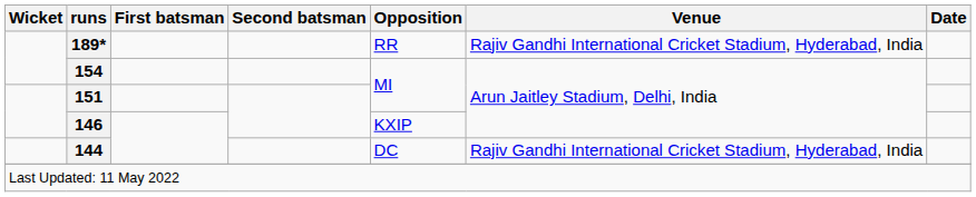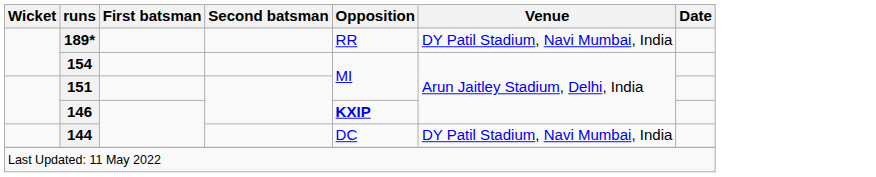 <table class="wikitable">
 <tr>
 <th>Wicket</th>
 <th>runs</th>
 <th>First batsman</th>
 <th>Second batsman</th>
 <th>Opposition</th>
 <th>Venue</th>
 <th>Date</th>
 </tr>
 <tr>
 <td align=center rowspan=2></td>
 <th scope=row style=text-align:center;>189*</th>
 <td></td>
 <td></td>
 <td><a href='#'>RR</a></td>
-<td><a href='#'>Rajiv Gandhi International Cricket Stadium</a>, <a href='#'>Hyderabad</a>, India</td>
+<td><a href='#'>DY Patil Stadium</a>, <a href='#'>Navi Mumbai</a>, India</td>
 <td></td>
 </tr>
 <tr>
 <th scope=row style=text-align:center;>154</th>
 <td></td>
 <td></td>
 <td rowspan=2><a href='#'>MI</a></td>
 <td rowspan=3><a href='#'>Arun Jaitley Stadium</a>, <a href='#'>Delhi</a>, India</td>
 <td></td>
 </tr>
 <tr>
 <td align=center rowspan=2></td>
 <th scope=row style=text-align:center;>151</th>
 <td></td>
 <td rowspan=2></td>
 <td></td>
 </tr>
 <tr>
 <th scope=row style=text-align:center;>146</th>
 <td rowspan=2></td>
-<td><a href='#'>KXIP</a></td>
+<td><strong><a href='#'>KXIP</a></strong></td>
 <td></td>
 </tr>
 <tr>
 <td align=center></td>
 <th scope=row style=text-align:center;>144</th>
 <td></td>
 <td><a href='#'>DC</a></td>
-<td><a href='#'>Rajiv Gandhi International Cricket Stadium</a>, <a href='#'>Hyderabad</a>, India</td>
+<td><a href='#'>DY Patil Stadium</a>, <a href='#'>Navi Mumbai</a>, India</td>
 <td></td>
 </tr>
 <tr>
 </tr>
 <tr class=sortbottom>
 <td colspan=7><small>Last Updated: 11 May 2022</small></td>
 </tr>
 </table>
